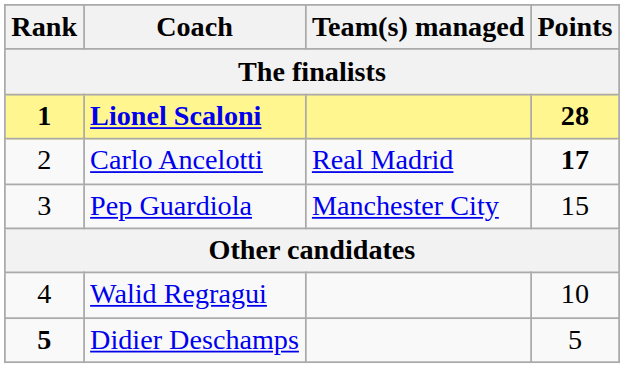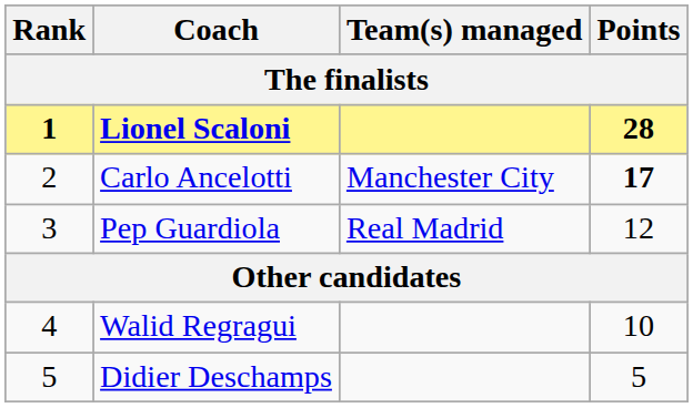 <table class="wikitable plainrowheaders sortable">
 <tr>
 <th>Rank</th>
 <th>Coach</th>
 <th>Team(s) managed</th>
 <th>Points</th>
 </tr>
 <tr>
 <th colspan="4">The finalists</th>
 </tr>
 <tr style="background-color: #FFF68F; font-weight: bold;">
 <td align="center">1</td>
 <td> <a href='#'>Lionel Scaloni</a></td>
 <td></td>
 <td align="center">28</td>
 </tr>
 <tr>
 <td align="center">2</td>
 <td> <a href='#'>Carlo Ancelotti</a></td>
-<td> <a href='#'>Real Madrid</a></td>
+<td> <a href='#'>Manchester City</a></td>
 <td align="center"><strong>17</strong></td>
 </tr>
 <tr>
 <td align="center">3</td>
 <td> <a href='#'>Pep Guardiola</a></td>
-<td> <a href='#'>Manchester City</a></td>
-<td align="center">15</td>
+<td> <a href='#'>Real Madrid</a></td>
+<td align="center">12</td>
 </tr>
 <tr>
 <th colspan="4">Other candidates</th>
 </tr>
 <tr>
 <td align="center">4</td>
 <td> <a href='#'>Walid Regragui</a></td>
 <td></td>
 <td align="center">10</td>
 </tr>
 <tr>
-<td align="center"><strong>5</strong></td>
+<td align="center">5</td>
 <td> <a href='#'>Didier Deschamps</a></td>
 <td></td>
 <td align="center">5</td>
 </tr>
 </table>
